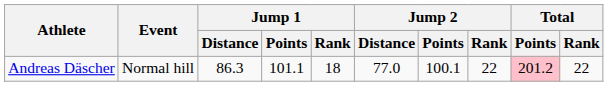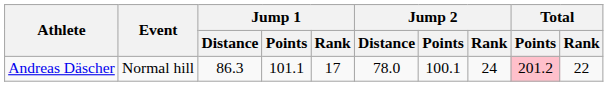 <table class="wikitable" style="font-size:90%">
 <tr>
 <th rowspan="2">Athlete</th>
 <th rowspan="2">Event</th>
 <th colspan="3">Jump 1</th>
 <th colspan="3">Jump 2</th>
 <th colspan="2">Total</th>
 </tr>
 <tr>
 <th>Distance</th>
 <th>Points</th>
 <th>Rank</th>
 <th>Distance</th>
 <th>Points</th>
 <th>Rank</th>
 <th>Points</th>
 <th>Rank</th>
 </tr>
 <tr>
 <td><a href='#'>Andreas Däscher</a></td>
 <td>Normal hill</td>
 <td align="center">86.3</td>
 <td align="center">101.1</td>
-<td align="center">18</td>
-<td align="center">77.0</td>
+<td align="center">17</td>
+<td align="center">78.0</td>
 <td align="center">100.1</td>
-<td align="center">22</td>
+<td align="center">24</td>
 <td align="center" style="background: pink;">201.2</td>
 <td align="center">22</td>
 </tr>
 </table>
